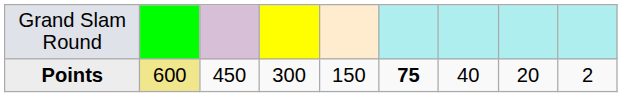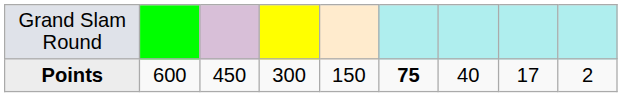 <table class="wikitable" style="text-align: center;">
 <tr>
 <td style="width:100px; background:#dfe2e9;">Grand Slam Round</td>
 <td style="width:40px; background:lime;"></td>
 <td style="width:40px; background:thistle;"></td>
 <td style="width:40px; background:#ff0;"></td>
 <td style="width:40px; background:#ffebcd;"></td>
 <td style="width:40px; background:#afeeee;"></td>
 <td style="width:40px; background:#afeeee;"></td>
 <td style="width:40px; background:#afeeee;"></td>
 <td style="width:40px; background:#afeeee;"></td>
 </tr>
 <tr>
 <th style="background:#ededed;">Points</th>
-<td style="background: khaki;">600</td>
+<td>600</td>
 <td>450</td>
 <td>300</td>
 <td>150</td>
 <td><strong>75</strong></td>
 <td>40</td>
-<td>20</td>
+<td>17</td>
 <td>2</td>
 </tr>
 </table>
